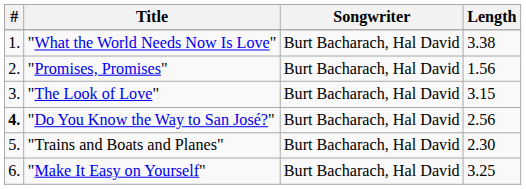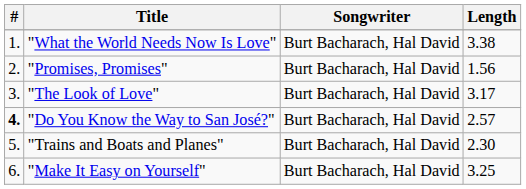 <table class="wikitable">
 <tr>
 <th>#</th>
 <th>Title</th>
 <th>Songwriter</th>
 <th>Length</th>
 </tr>
 <tr bgcolor="#ebf5ff">
 </tr>
 <tr>
 <td>1.</td>
 <td>"<a href='#'>What the World Needs Now Is Love</a>"</td>
 <td>Burt Bacharach, Hal David</td>
 <td>3.38</td>
 </tr>
 <tr>
 <td>2.</td>
 <td>"<a href='#'>Promises, Promises</a>"</td>
 <td>Burt Bacharach, Hal David</td>
 <td>1.56</td>
 </tr>
 <tr>
 <td>3.</td>
 <td>"<a href='#'>The Look of Love</a>"</td>
 <td>Burt Bacharach, Hal David</td>
-<td>3.15</td>
+<td>3.17</td>
 </tr>
 <tr>
 <td><strong>4.</strong></td>
 <td>"<a href='#'>Do You Know the Way to San José?</a>"</td>
 <td>Burt Bacharach, Hal David</td>
-<td>2.56</td>
+<td>2.57</td>
 </tr>
 <tr>
 <td>5.</td>
 <td>"Trains and Boats and Planes"</td>
 <td>Burt Bacharach, Hal David</td>
 <td>2.30</td>
 </tr>
 <tr>
 <td>6.</td>
 <td>"<a href='#'>Make It Easy on Yourself</a>"</td>
 <td>Burt Bacharach, Hal David</td>
 <td>3.25</td>
 </tr>
 </table>
